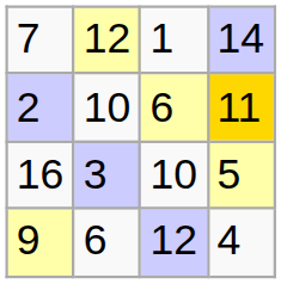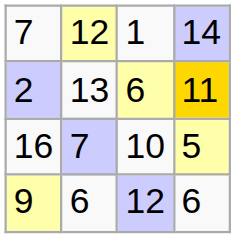 <table class="wikitable" style="float: left; margin-left: 1em;">
 <tr>
 <td>7</td>
 <td style="background-color: #ffffaa">12</td>
 <td>1</td>
 <td style="background-color: #ccccff">14</td>
 </tr>
 <tr>
 <td style="background-color: #ccccff">2</td>
-<td>10</td>
+<td>13</td>
 <td style="background-color: #ffffaa">6</td>
 <td style="background: gold;">11</td>
 </tr>
 <tr>
 <td>16</td>
-<td style="background-color: #ccccff">3</td>
+<td style="background-color: #ccccff">7</td>
 <td>10</td>
 <td style="background-color: #ffffaa">5</td>
 </tr>
 <tr>
 <td style="background-color: #ffffaa">9</td>
 <td>6</td>
 <td style="background-color: #ccccff">12</td>
-<td>4</td>
+<td>6</td>
 </tr>
 </table>
